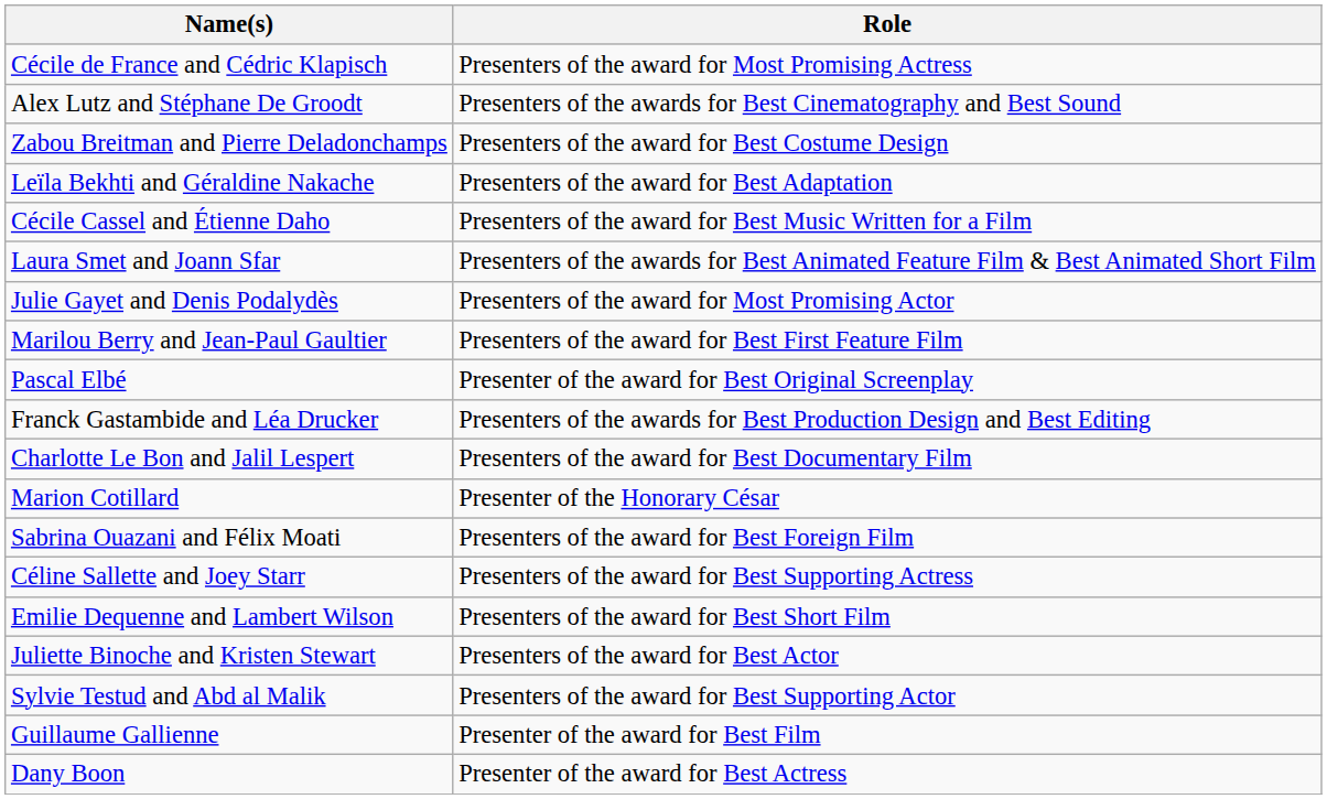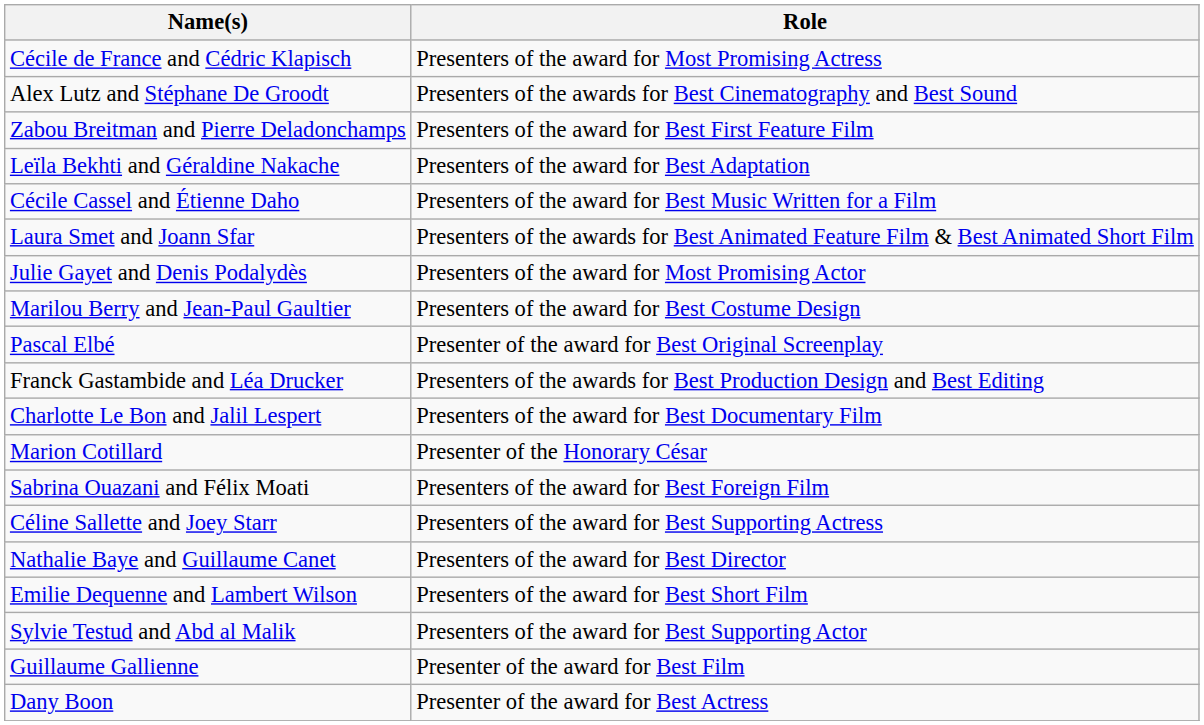 <table class="wikitable">
 <tr>
 <th>Name(s)</th>
 <th>Role</th>
 </tr>
 <tr>
 <td><a href='#'>Cécile de France</a> and <a href='#'>Cédric Klapisch</a></td>
 <td>Presenters of the award for <a href='#'>Most Promising Actress</a></td>
 </tr>
 <tr>
 <td>Alex Lutz and <a href='#'>Stéphane De Groodt</a></td>
 <td>Presenters of the awards for <a href='#'>Best Cinematography</a> and <a href='#'>Best Sound</a></td>
 </tr>
 <tr>
 <td><a href='#'>Zabou Breitman</a> and <a href='#'>Pierre Deladonchamps</a></td>
-<td>Presenters of the award for <a href='#'>Best Costume Design</a></td>
+<td>Presenters of the award for <a href='#'>Best First Feature Film</a></td>
 </tr>
 <tr>
 <td><a href='#'>Leïla Bekhti</a> and <a href='#'>Géraldine Nakache</a></td>
 <td>Presenters of the award for <a href='#'>Best Adaptation</a></td>
 </tr>
 <tr>
 <td><a href='#'>Cécile Cassel</a> and <a href='#'>Étienne Daho</a></td>
 <td>Presenters of the award for <a href='#'>Best Music Written for a Film</a></td>
 </tr>
 <tr>
 <td><a href='#'>Laura Smet</a> and <a href='#'>Joann Sfar</a></td>
 <td>Presenters of the awards for <a href='#'>Best Animated Feature Film</a> & <a href='#'>Best Animated Short Film</a></td>
 </tr>
 <tr>
 <td><a href='#'>Julie Gayet</a> and <a href='#'>Denis Podalydès</a></td>
 <td>Presenters of the award for <a href='#'>Most Promising Actor</a></td>
 </tr>
 <tr>
 <td><a href='#'>Marilou Berry</a> and <a href='#'>Jean-Paul Gaultier</a></td>
-<td>Presenters of the award for <a href='#'>Best First Feature Film</a></td>
+<td>Presenters of the award for <a href='#'>Best Costume Design</a></td>
 </tr>
 <tr>
 <td><a href='#'>Pascal Elbé</a></td>
 <td>Presenter of the award for <a href='#'>Best Original Screenplay</a></td>
 </tr>
 <tr>
 <td>Franck Gastambide and <a href='#'>Léa Drucker</a></td>
 <td>Presenters of the awards for <a href='#'>Best Production Design</a> and <a href='#'>Best Editing</a></td>
 </tr>
 <tr>
 <td><a href='#'>Charlotte Le Bon</a> and <a href='#'>Jalil Lespert</a></td>
 <td>Presenters of the award for <a href='#'>Best Documentary Film</a></td>
 </tr>
 <tr>
 <td><a href='#'>Marion Cotillard</a></td>
 <td>Presenter of the <a href='#'>Honorary César</a></td>
 </tr>
 <tr>
 <td><a href='#'>Sabrina Ouazani</a> and Félix Moati</td>
 <td>Presenters of the award for <a href='#'>Best Foreign Film</a></td>
 </tr>
 <tr>
 <td><a href='#'>Céline Sallette</a> and <a href='#'>Joey Starr</a></td>
 <td>Presenters of the award for <a href='#'>Best Supporting Actress</a></td>
 </tr>
 <tr>
+<td><a href='#'>Nathalie Baye</a> and <a href='#'>Guillaume Canet</a></td>
+<td>Presenters of the award for <a href='#'>Best Director</a></td>
+</tr>
+<tr>
 <td><a href='#'>Emilie Dequenne</a> and <a href='#'>Lambert Wilson</a></td>
 <td>Presenters of the award for <a href='#'>Best Short Film</a></td>
-</tr>
-<tr>
-<td><a href='#'>Juliette Binoche</a> and <a href='#'>Kristen Stewart</a></td>
-<td>Presenters of the award for <a href='#'>Best Actor</a></td>
 </tr>
 <tr>
 <td><a href='#'>Sylvie Testud</a> and <a href='#'>Abd al Malik</a></td>
 <td>Presenters of the award for <a href='#'>Best Supporting Actor</a></td>
 </tr>
 <tr>
 <td><a href='#'>Guillaume Gallienne</a></td>
 <td>Presenter of the award for <a href='#'>Best Film</a></td>
 </tr>
 <tr>
 <td><a href='#'>Dany Boon</a></td>
 <td>Presenter of the award for <a href='#'>Best Actress</a></td>
 </tr>
 <tr>
 </tr>
 </table>
